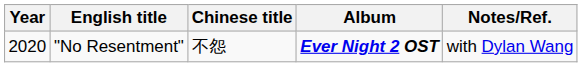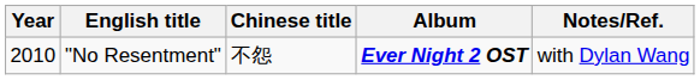 <table class="wikitable">
 <tr>
 <th>Year</th>
 <th>English title</th>
 <th>Chinese title</th>
 <th>Album</th>
 <th>Notes/Ref.</th>
 </tr>
 <tr>
-<td>2020</td>
+<td>2010</td>
 <td>"No Resentment"</td>
 <td>不怨</td>
 <td><strong><em><a href='#'>Ever Night 2</a> OST</em></strong></td>
 <td>with <a href='#'>Dylan Wang</a></td>
 </tr>
 </table>
